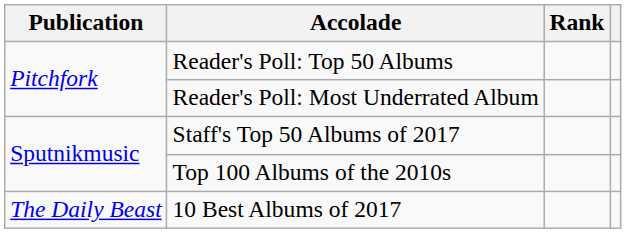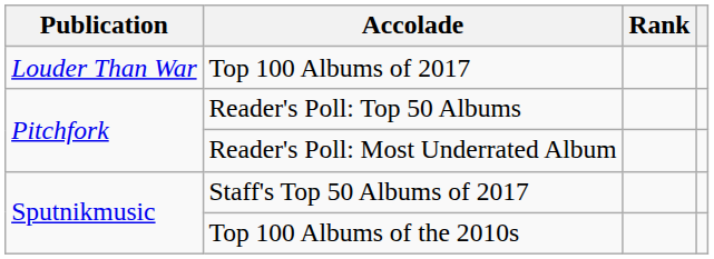 <table class="wikitable sortable">
 <tr>
 <th>Publication</th>
 <th>Accolade</th>
 <th>Rank</th>
 <th class="unsortable"></th>
+</tr>
+<tr>
+<td><em><a href='#'>Louder Than War</a></em></td>
+<td>Top 100 Albums of 2017</td>
+<td></td>
+<td></td>
 </tr>
 <tr>
 <td rowspan="2"><a href='#'><em>Pitchfork</em></a></td>
 <td>Reader's Poll: Top 50 Albums</td>
 <td></td>
 <td></td>
 </tr>
 <tr>
 <td>Reader's Poll: Most Underrated Album</td>
 <td></td>
 <td></td>
 </tr>
 <tr>
 <td rowspan="2"><a href='#'>Sputnikmusic</a></td>
 <td 50 2017 Staff's Top of>Staff's Top 50 Albums of 2017</td>
 <td></td>
 <td></td>
 </tr>
 <tr>
 <td>Top 100 Albums of the 2010s</td>
 <td></td>
 <td></td>
 </tr>
-<tr>
-<td><em><a href='#'>The Daily Beast</a></em></td>
-<td>10 Best Albums of 2017</td>
-<td></td>
-<td></td>
-</tr>
 </table>
